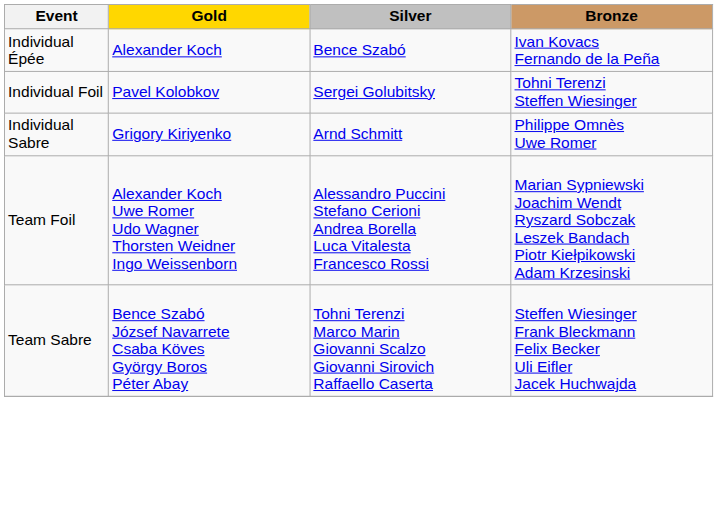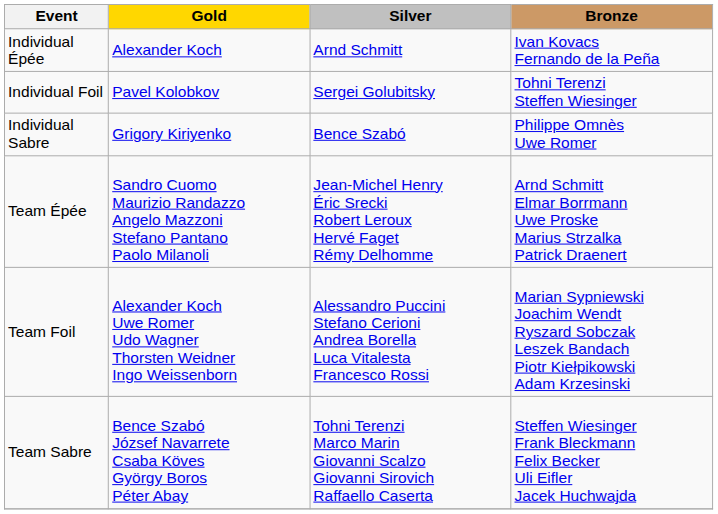 <table class="wikitable">
 <tr>
 <th width="100">Event</th>
 <th style="background-color:gold;" width="200"> Gold</th>
 <th style="background-color:silver;" width="200"> Silver</th>
 <th style="background-color:#CC9966;" width="200"> Bronze</th>
 </tr>
 <tr>
 <td>Individual Épée</td>
 <td> <a href='#'>Alexander Koch</a></td>
-<td> <a href='#'>Bence Szabó</a></td>
+<td> <a href='#'>Arnd Schmitt</a></td>
 <td> <a href='#'>Ivan Kovacs</a> <br>  <a href='#'>Fernando de la Peña</a></td>
 </tr>
 <tr>
 <td>Individual Foil</td>
 <td> <a href='#'>Pavel Kolobkov</a></td>
 <td> <a href='#'>Sergei Golubitsky</a></td>
 <td> <a href='#'>Tohni Terenzi</a> <br>  <a href='#'>Steffen Wiesinger</a></td>
 </tr>
 <tr>
 <td>Individual Sabre</td>
 <td> <a href='#'>Grigory Kiriyenko</a></td>
-<td> <a href='#'>Arnd Schmitt</a></td>
+<td> <a href='#'>Bence Szabó</a></td>
 <td> <a href='#'>Philippe Omnès</a> <br>  <a href='#'>Uwe Romer</a></td>
+</tr>
+<tr>
+<td>Team Épée</td>
+<td> <br> <a href='#'>Sandro Cuomo</a> <br> <a href='#'>Maurizio Randazzo</a> <br> <a href='#'>Angelo Mazzoni</a> <br> <a href='#'>Stefano Pantano</a> <br> <a href='#'>Paolo Milanoli</a></td>
+<td> <br> <a href='#'>Jean-Michel Henry</a> <br> <a href='#'>Éric Srecki</a> <br> <a href='#'>Robert Leroux</a> <br> <a href='#'>Hervé Faget</a> <br> <a href='#'>Rémy Delhomme</a></td>
+<td> <br> <a href='#'>Arnd Schmitt</a> <br> <a href='#'>Elmar Borrmann</a> <br> <a href='#'>Uwe Proske</a> <br> <a href='#'>Marius Strzalka</a> <br> <a href='#'>Patrick Draenert</a></td>
 </tr>
 <tr>
 <td>Team Foil</td>
 <td> <br> <a href='#'>Alexander Koch</a> <br> <a href='#'>Uwe Romer</a> <br> <a href='#'>Udo Wagner</a> <br>  <a href='#'>Thorsten Weidner</a> <br> <a href='#'>Ingo Weissenborn</a></td>
 <td> <br> <a href='#'>Alessandro Puccini</a> <br> <a href='#'>Stefano Cerioni</a> <br> <a href='#'>Andrea Borella</a> <br> <a href='#'>Luca Vitalesta</a> <br> <a href='#'>Francesco Rossi</a></td>
 <td> <br> <a href='#'>Marian Sypniewski</a> <br> <a href='#'>Joachim Wendt</a> <br> <a href='#'>Ryszard Sobczak</a> <br> <a href='#'>Leszek Bandach</a> <br> <a href='#'>Piotr Kiełpikowski</a> <br> <a href='#'>Adam Krzesinski</a></td>
 </tr>
 <tr>
 <td>Team Sabre</td>
 <td> <br> <a href='#'>Bence Szabó</a> <br> <a href='#'>József Navarrete</a> <br> <a href='#'>Csaba Köves</a> <br> <a href='#'>György Boros</a> <br> <a href='#'>Péter Abay</a></td>
 <td> <br> <a href='#'>Tohni Terenzi</a> <br> <a href='#'>Marco Marin</a> <br> <a href='#'>Giovanni Scalzo</a> <br> <a href='#'>Giovanni Sirovich</a> <br> <a href='#'>Raffaello Caserta</a></td>
 <td> <br> <a href='#'>Steffen Wiesinger</a> <br> <a href='#'>Frank Bleckmann</a> <br> <a href='#'>Felix Becker</a> <br> <a href='#'>Uli Eifler</a> <br> <a href='#'>Jacek Huchwajda</a></td>
 </tr>
 <tr>
 </tr>
 </table>
